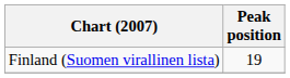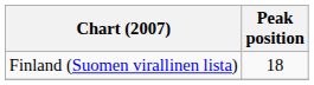 <table class="wikitable">
 <tr>
 <th scope="col">Chart (2007)</th>
 <th scope="col">Peak<br>position</th>
 </tr>
 <tr>
 <td>Finland (<a href='#'>Suomen virallinen lista</a>)</td>
-<td style="text-align:center;">19</td>
+<td style="text-align:center;">18</td>
 </tr>
 <tr>
 </tr>
 </table>
